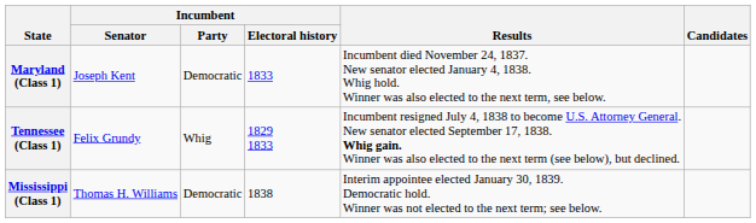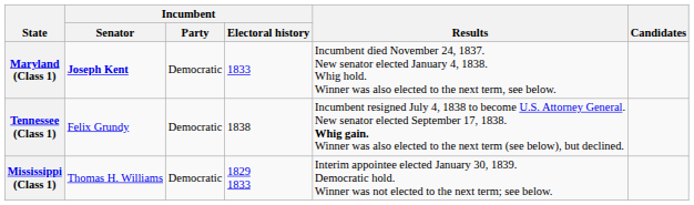 <table class=wikitable>
 <tr valign=bottom>
 <th rowspan=2>State</th>
 <th colspan=3>Incumbent</th>
 <th rowspan=2>Results</th>
 <th rowspan=2>Candidates</th>
 </tr>
 <tr>
 <th>Senator</th>
 <th>Party</th>
 <th>Electoral history</th>
 </tr>
 <tr>
 <th><a href='#'>Maryland</a><br>(Class 1)</th>
-<td><a href='#'>Joseph Kent</a></td>
+<td><strong><a href='#'>Joseph Kent</a></strong></td>
 <td>Democratic</td>
 <td><a href='#'>1833</a></td>
 <td>Incumbent died November 24, 1837.<br>New senator elected January 4, 1838.<br>Whig hold.<br>Winner was also elected to the next term, see below.</td>
 <td nowrap></td>
 </tr>
 <tr>
 <th><a href='#'>Tennessee</a><br>(Class 1)</th>
 <td><a href='#'>Felix Grundy</a></td>
-<td>Whig</td>
-<td><a href='#'>1829 </a><br><a href='#'>1833</a></td>
+<td>Democratic</td>
+<td>1838 </td>
 <td>Incumbent resigned July 4, 1838 to become <a href='#'>U.S. Attorney General</a>.<br>New senator elected September 17, 1838.<br><strong>Whig gain.</strong><br>Winner was also elected to the next term (see below), but declined.</td>
 <td nowrap></td>
 </tr>
 <tr>
 <th><a href='#'>Mississippi</a><br>(Class 1)</th>
 <td><a href='#'>Thomas H. Williams</a></td>
 <td>Democratic</td>
-<td>1838 </td>
+<td><a href='#'>1829 </a><br><a href='#'>1833</a></td>
 <td>Interim appointee elected January 30, 1839.<br>Democratic hold.<br>Winner was not elected to the next term; see below.</td>
 <td nowrap></td>
 </tr>
 </table>
